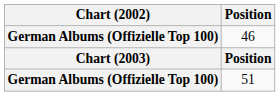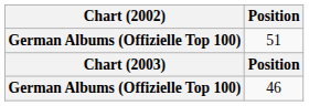 <table class="wikitable plainrowheaders" style="text-align:center">
 <tr>
 <th scope="col">Chart (2002)</th>
 <th scope="col">Position</th>
 </tr>
 <tr>
 <th scope="row">German Albums (Offizielle Top 100)</th>
-<td>46</td>
+<td>51</td>
 </tr>
 <tr>
 <th scope="col">Chart (2003)</th>
 <th scope="col">Position</th>
 </tr>
 <tr>
 <th scope="row">German Albums (Offizielle Top 100)</th>
-<td>51</td>
+<td>46</td>
 </tr>
 </table>
